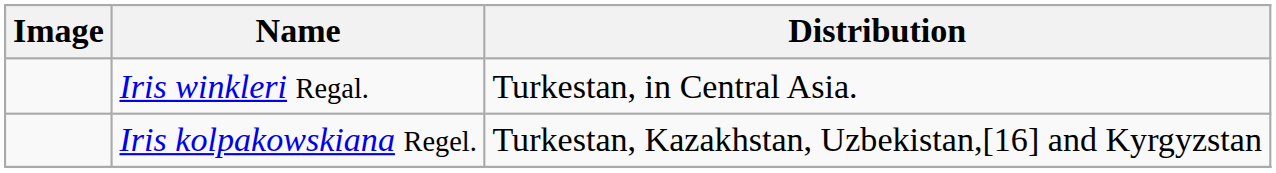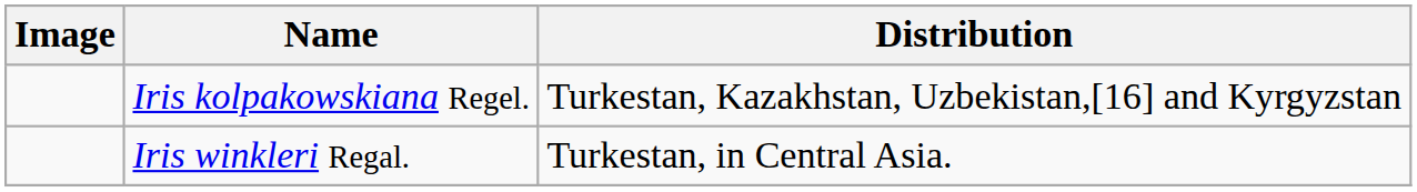 <table class="wikitable collapsible">
 <tr>
 <th>Image</th>
 <th>Name</th>
 <th>Distribution</th>
 </tr>
 <tr>
 <td></td>
+<td><em><a href='#'>Iris kolpakowskiana</a></em> <small>Regel.</small></td>
+<td>Turkestan, Kazakhstan, Uzbekistan,[16] and Kyrgyzstan</td>
+</tr>
+<tr>
+<td></td>
 <td><em><a href='#'>Iris winkleri</a></em> <small>Regal.</small></td>
 <td>Turkestan, in Central Asia.</td>
 </tr>
 <tr>
-<td></td>
-<td><em><a href='#'>Iris kolpakowskiana</a></em> <small>Regel.</small></td>
-<td>Turkestan, Kazakhstan, Uzbekistan,[16] and Kyrgyzstan</td>
-</tr>
-<tr>
 </tr>
 </table>
